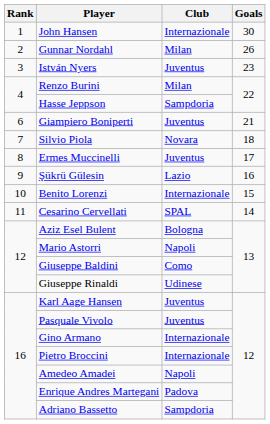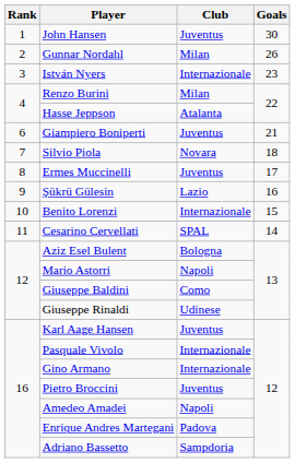 <table class="wikitable" style="text-align:center">
 <tr>
 <th>Rank</th>
 <th>Player</th>
 <th>Club</th>
 <th>Goals</th>
 </tr>
 <tr>
 <td>1</td>
 <td align="left"> <a href='#'>John Hansen</a></td>
-<td align="left"><a href='#'>Internazionale</a></td>
+<td align="left"><a href='#'>Juventus</a></td>
 <td>30</td>
 </tr>
 <tr>
 <td>2</td>
 <td align="left"> <a href='#'>Gunnar Nordahl</a></td>
 <td align="left"><a href='#'>Milan</a></td>
 <td>26</td>
 </tr>
 <tr>
 <td>3</td>
 <td align="left"> <a href='#'>István Nyers</a></td>
-<td align="left"><a href='#'>Juventus</a></td>
+<td align="left"><a href='#'>Internazionale</a></td>
 <td>23</td>
 </tr>
 <tr>
 <td rowspan="2">4</td>
 <td align="left"> <a href='#'>Renzo Burini</a></td>
 <td align="left"><a href='#'>Milan</a></td>
 <td rowspan="2">22</td>
 </tr>
 <tr>
 <td align="left"> <a href='#'>Hasse Jeppson</a></td>
-<td align="left"><a href='#'>Sampdoria</a></td>
+<td align="left"><a href='#'>Atalanta</a></td>
 </tr>
 <tr>
 <td>6</td>
 <td align="left"> <a href='#'>Giampiero Boniperti</a></td>
 <td align="left"><a href='#'>Juventus</a></td>
 <td>21</td>
 </tr>
 <tr>
 <td>7</td>
 <td align="left"> <a href='#'>Silvio Piola</a></td>
 <td align="left"><a href='#'>Novara</a></td>
 <td>18</td>
 </tr>
 <tr>
 <td>8</td>
 <td align="left"> <a href='#'>Ermes Muccinelli</a></td>
 <td align="left"><a href='#'>Juventus</a></td>
 <td>17</td>
 </tr>
 <tr>
 <td>9</td>
 <td align="left"> <a href='#'>Şükrü Gülesin</a></td>
 <td align="left"><a href='#'>Lazio</a></td>
 <td>16</td>
 </tr>
 <tr>
 <td>10</td>
 <td align="left"> <a href='#'>Benito Lorenzi</a></td>
 <td align="left"><a href='#'>Internazionale</a></td>
 <td>15</td>
 </tr>
 <tr>
 <td>11</td>
 <td align="left"> <a href='#'>Cesarino Cervellati</a></td>
 <td align="left"><a href='#'>SPAL</a></td>
 <td>14</td>
 </tr>
 <tr>
 <td rowspan="4">12</td>
 <td align="left"> <a href='#'>Aziz Esel Bulent</a></td>
 <td align="left"><a href='#'>Bologna</a></td>
 <td rowspan="4">13</td>
 </tr>
 <tr>
 <td align="left"> <a href='#'>Mario Astorri</a></td>
 <td align="left"><a href='#'>Napoli</a></td>
 </tr>
 <tr>
 <td align="left"> <a href='#'>Giuseppe Baldini</a></td>
 <td align="left"><a href='#'>Como</a></td>
 </tr>
 <tr>
 <td align="left"> Giuseppe Rinaldi</td>
 <td align="left"><a href='#'>Udinese</a></td>
 </tr>
 <tr>
 <td rowspan="7">16</td>
 <td align="left"> <a href='#'>Karl Aage Hansen</a></td>
 <td align="left"><a href='#'>Juventus</a></td>
 <td rowspan="7">12</td>
 </tr>
 <tr>
 <td align="left"> <a href='#'>Pasquale Vivolo</a></td>
-<td align="left"><a href='#'>Juventus</a></td>
+<td align="left"><a href='#'>Internazionale</a></td>
 </tr>
 <tr>
 <td align="left"> <a href='#'>Gino Armano</a></td>
 <td align="left"><a href='#'>Internazionale</a></td>
 </tr>
 <tr>
 <td align="left"> <a href='#'>Pietro Broccini</a></td>
-<td align="left"><a href='#'>Internazionale</a></td>
+<td align="left"><a href='#'>Juventus</a></td>
 </tr>
 <tr>
 <td align="left"> <a href='#'>Amedeo Amadei</a></td>
 <td align="left"><a href='#'>Napoli</a></td>
 </tr>
 <tr>
 <td align="left"> <a href='#'>Enrique Andres Martegani</a></td>
 <td align="left"><a href='#'>Padova</a></td>
 </tr>
 <tr>
 <td align="left"> <a href='#'>Adriano Bassetto</a></td>
 <td align="left"><a href='#'>Sampdoria</a></td>
 </tr>
 </table>
